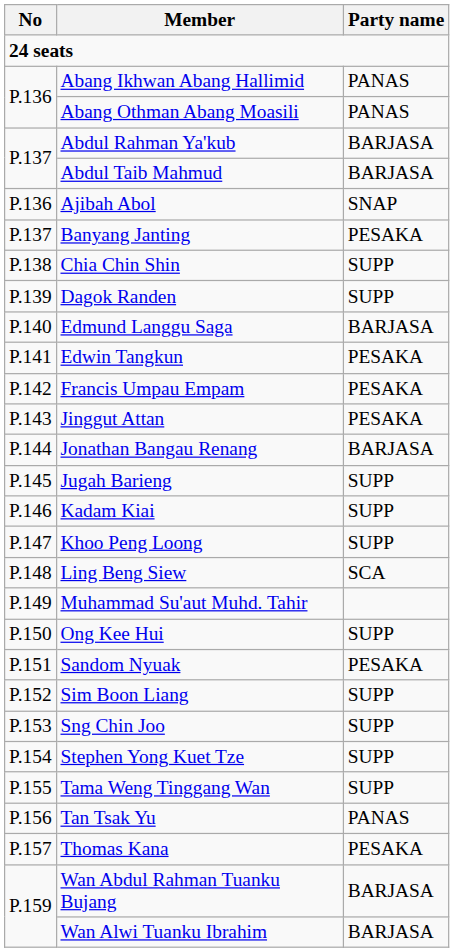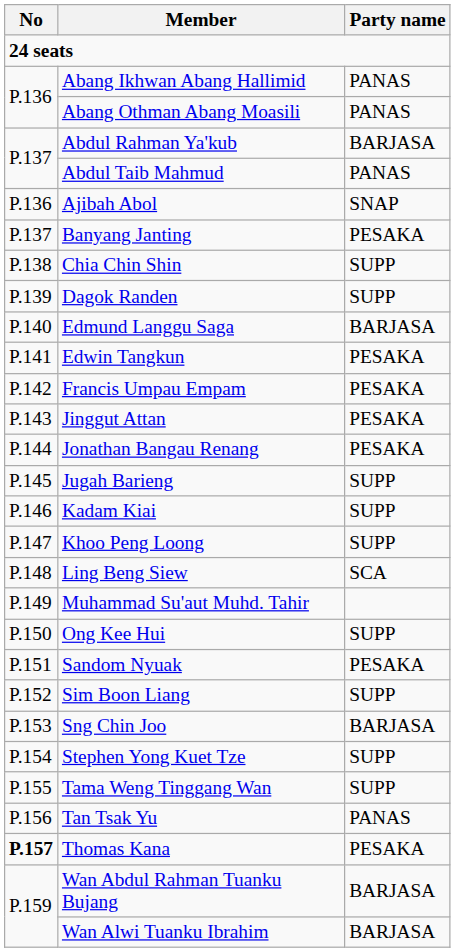 <table class="wikitable sortable">
 <tr>
 <th style="width:30px;">No</th>
 <th style="width:230px;">Member</th>
 <th style="width:80px;">Party name</th>
 </tr>
 <tr>
 <td colspan="3"><strong>24 seats</strong></td>
 </tr>
 <tr>
 <td rowspan=2>P.136</td>
 <td><a href='#'>Abang Ikhwan Abang Hallimid</a> <br> </td>
 <td>PANAS</td>
 </tr>
 <tr>
 <td><a href='#'>Abang Othman Abang Moasili</a> <br></td>
 <td>PANAS</td>
 </tr>
 <tr>
 <td rowspan=2>P.137</td>
 <td><a href='#'>Abdul Rahman Ya'kub</a></td>
 <td>BARJASA</td>
 </tr>
 <tr>
 <td><a href='#'>Abdul Taib Mahmud</a><br></td>
-<td>BARJASA</td>
+<td>PANAS</td>
 </tr>
 <tr>
 <td>P.136</td>
 <td><a href='#'>Ajibah Abol</a></td>
 <td>SNAP</td>
 </tr>
 <tr>
 <td>P.137</td>
 <td><a href='#'>Banyang Janting</a></td>
 <td>PESAKA</td>
 </tr>
 <tr>
 <td>P.138</td>
 <td><a href='#'>Chia Chin Shin</a></td>
 <td>SUPP</td>
 </tr>
 <tr>
 <td>P.139</td>
 <td><a href='#'>Dagok Randen</a><br></td>
 <td>SUPP</td>
 </tr>
 <tr>
 <td>P.140</td>
 <td><a href='#'>Edmund Langgu Saga</a></td>
 <td>BARJASA</td>
 </tr>
 <tr>
 <td>P.141</td>
 <td><a href='#'>Edwin Tangkun</a></td>
 <td>PESAKA</td>
 </tr>
 <tr>
 <td>P.142</td>
 <td><a href='#'>Francis Umpau Empam</a><br></td>
 <td>PESAKA</td>
 </tr>
 <tr>
 <td>P.143</td>
 <td><a href='#'>Jinggut Attan</a></td>
 <td>PESAKA</td>
 </tr>
 <tr>
 <td>P.144</td>
 <td><a href='#'>Jonathan Bangau Renang</a></td>
-<td>BARJASA</td>
+<td>PESAKA</td>
 </tr>
 <tr>
 <td>P.145</td>
 <td><a href='#'>Jugah Barieng</a></td>
 <td>SUPP</td>
 </tr>
 <tr>
 <td>P.146</td>
 <td><a href='#'>Kadam Kiai</a><br></td>
 <td>SUPP</td>
 </tr>
 <tr>
 <td>P.147</td>
 <td><a href='#'>Khoo Peng Loong</a></td>
 <td>SUPP</td>
 </tr>
 <tr>
 <td>P.148</td>
 <td><a href='#'>Ling Beng Siew</a></td>
 <td>SCA</td>
 </tr>
 <tr>
 <td>P.149</td>
 <td><a href='#'>Muhammad Su'aut Muhd. Tahir</a></td>
 <td></td>
 </tr>
 <tr>
 <td>P.150</td>
 <td><a href='#'>Ong Kee Hui</a></td>
 <td>SUPP</td>
 </tr>
 <tr>
 <td>P.151</td>
 <td><a href='#'>Sandom Nyuak</a> <br> </td>
 <td>PESAKA</td>
 </tr>
 <tr>
 <td>P.152</td>
 <td><a href='#'>Sim Boon Liang</a></td>
 <td>SUPP</td>
 </tr>
 <tr>
 <td>P.153</td>
 <td><a href='#'>Sng Chin Joo</a></td>
-<td>SUPP</td>
+<td>BARJASA</td>
 </tr>
 <tr>
 <td>P.154</td>
 <td><a href='#'>Stephen Yong Kuet Tze</a></td>
 <td>SUPP</td>
 </tr>
 <tr>
 <td>P.155</td>
 <td><a href='#'>Tama Weng Tinggang Wan</a><br></td>
 <td>SUPP</td>
 </tr>
 <tr>
 <td>P.156</td>
 <td><a href='#'>Tan Tsak Yu</a></td>
 <td>PANAS</td>
 </tr>
 <tr>
-<td>P.157</td>
+<td><strong>P.157</strong></td>
 <td><a href='#'>Thomas Kana</a><br></td>
 <td>PESAKA</td>
 </tr>
 <tr>
 <td rowspan=2>P.159</td>
 <td><a href='#'>Wan Abdul Rahman Tuanku Bujang</a></td>
 <td>BARJASA</td>
 </tr>
 <tr>
 <td><a href='#'>Wan Alwi Tuanku Ibrahim</a><br></td>
 <td>BARJASA</td>
 </tr>
 </table>
